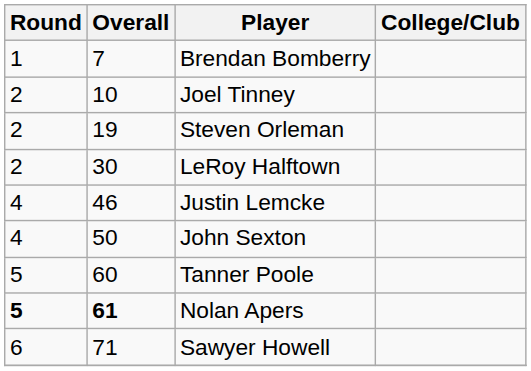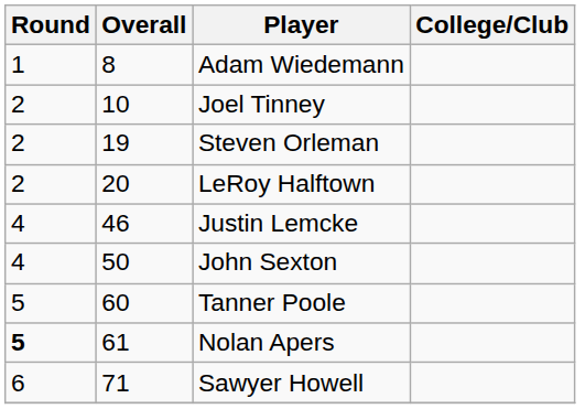 <table class="wikitable">
 <tr>
 <th>Round</th>
 <th>Overall</th>
 <th>Player</th>
 <th>College/Club</th>
 </tr>
 <tr>
 <td>1</td>
-<td>7</td>
-<td>Brendan Bomberry</td>
+<td>8</td>
+<td>Adam Wiedemann</td>
 <td></td>
 </tr>
 <tr>
 <td>2</td>
 <td>10</td>
 <td>Joel Tinney</td>
 <td></td>
 </tr>
 <tr>
 <td>2</td>
 <td>19</td>
 <td>Steven Orleman</td>
 <td></td>
 </tr>
 <tr>
 <td>2</td>
-<td>30</td>
+<td>20</td>
 <td>LeRoy Halftown</td>
 <td></td>
 </tr>
 <tr>
 <td>4</td>
 <td>46</td>
 <td>Justin Lemcke</td>
 <td></td>
 </tr>
 <tr>
 <td>4</td>
 <td>50</td>
 <td>John Sexton</td>
 <td></td>
 </tr>
 <tr>
 <td>5</td>
 <td>60</td>
 <td>Tanner Poole</td>
 <td></td>
 </tr>
 <tr>
 <td><strong>5</strong></td>
-<td><strong>61</strong></td>
+<td>61</td>
 <td>Nolan Apers</td>
 <td></td>
 </tr>
 <tr>
 <td>6</td>
 <td>71</td>
 <td>Sawyer Howell</td>
 <td></td>
 </tr>
 <tr>
 </tr>
 </table>
